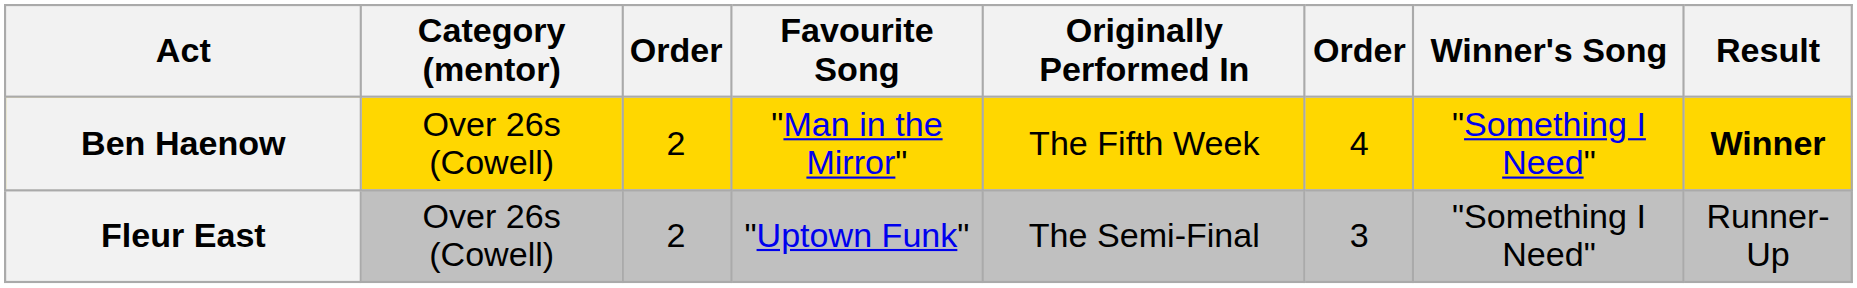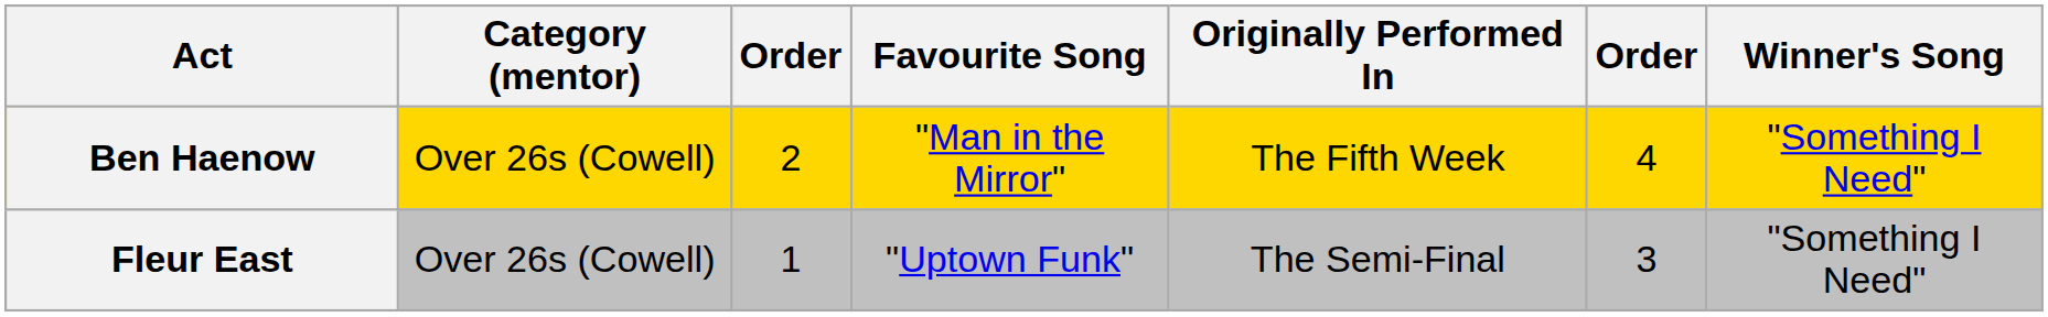 <table class="wikitable plainrowheaders" style="text-align:center;">
 <tr>
 <th scope="col" style="width:10em;">Act</th>
 <th scope="col">Category (mentor)</th>
 <th scope="col">Order</th>
 <th scope="col">Favourite Song</th>
 <th scope="col">Originally Performed In</th>
 <th scope="col">Order</th>
 <th scope="col">Winner's Song</th>
-<th scope="col">Result</th>
 </tr>
 <tr style="background:gold;">
 <th scope="row">Ben Haenow</th>
 <td>Over 26s (Cowell)</td>
 <td>2</td>
 <td>"<a href='#'>Man in the Mirror</a>"</td>
 <td>The Fifth Week</td>
 <td>4</td>
 <td>"<a href='#'>Something I Need</a>"</td>
-<td><strong>Winner</strong></td>
 </tr>
 <tr style="background:silver;">
 <th scope="row">Fleur East</th>
 <td>Over 26s (Cowell)</td>
-<td>2</td>
+<td>1</td>
 <td>"<a href='#'>Uptown Funk</a>"</td>
 <td>The Semi-Final</td>
 <td>3</td>
 <td>"Something I Need"</td>
-<td>Runner-Up</td>
 </tr>
 </table>
